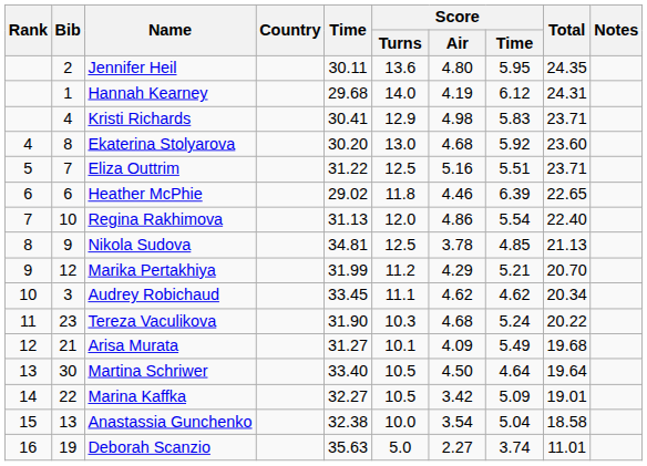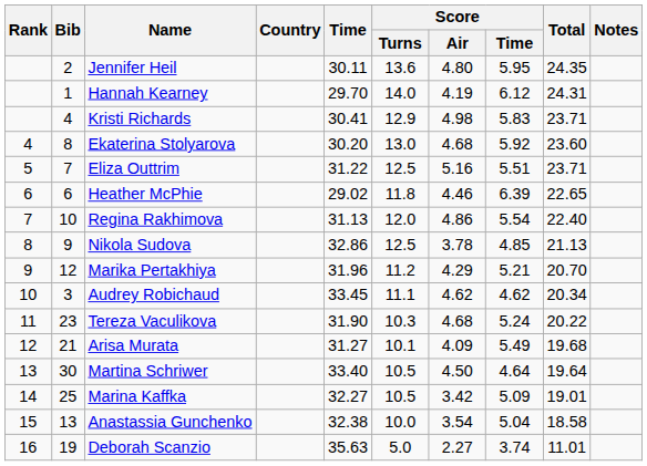 <table class="wikitable sortable" style="text-align:center">
 <tr>
 <th rowspan=2>Rank</th>
 <th rowspan=2>Bib</th>
 <th rowspan=2>Name</th>
 <th rowspan=2>Country</th>
 <th rowspan=2>Time</th>
 <th colspan=3>Score</th>
 <th rowspan=2>Total</th>
 <th rowspan=2>Notes</th>
 </tr>
 <tr>
 <th width=50>Turns</th>
 <th width=50>Air</th>
 <th width=50>Time</th>
 </tr>
 <tr>
 <td></td>
 <td>2</td>
 <td align=left><a href='#'>Jennifer Heil</a></td>
 <td align=left></td>
 <td>30.11</td>
 <td>13.6</td>
 <td>4.80</td>
 <td>5.95</td>
 <td>24.35</td>
 <td></td>
 </tr>
 <tr>
 <td></td>
 <td>1</td>
 <td align=left><a href='#'>Hannah Kearney</a></td>
 <td align=left></td>
-<td>29.68</td>
+<td>29.70</td>
 <td>14.0</td>
 <td>4.19</td>
 <td>6.12</td>
 <td>24.31</td>
 <td></td>
 </tr>
 <tr>
 <td></td>
 <td>4</td>
 <td align=left><a href='#'>Kristi Richards</a></td>
 <td align=left></td>
 <td>30.41</td>
 <td>12.9</td>
 <td>4.98</td>
 <td>5.83</td>
 <td>23.71</td>
 <td></td>
 </tr>
 <tr>
 <td>4</td>
 <td>8</td>
 <td align=left><a href='#'>Ekaterina Stolyarova</a></td>
 <td align=left></td>
 <td>30.20</td>
 <td>13.0</td>
 <td>4.68</td>
 <td>5.92</td>
 <td>23.60</td>
 <td></td>
 </tr>
 <tr>
 <td>5</td>
 <td>7</td>
 <td align=left><a href='#'>Eliza Outtrim</a></td>
 <td align=left></td>
 <td>31.22</td>
 <td>12.5</td>
 <td>5.16</td>
 <td>5.51</td>
 <td>23.71</td>
 <td></td>
 </tr>
 <tr>
 <td>6</td>
 <td>6</td>
 <td align=left><a href='#'>Heather McPhie</a></td>
 <td align=left></td>
 <td>29.02</td>
 <td>11.8</td>
 <td>4.46</td>
 <td>6.39</td>
 <td>22.65</td>
 <td></td>
 </tr>
 <tr>
 <td>7</td>
 <td>10</td>
 <td align=left><a href='#'>Regina Rakhimova</a></td>
 <td align=left></td>
 <td>31.13</td>
 <td>12.0</td>
 <td>4.86</td>
 <td>5.54</td>
 <td>22.40</td>
 <td></td>
 </tr>
 <tr>
 <td>8</td>
 <td>9</td>
 <td align=left><a href='#'>Nikola Sudova</a></td>
 <td align=left></td>
-<td>34.81</td>
+<td>32.86</td>
 <td>12.5</td>
 <td>3.78</td>
 <td>4.85</td>
 <td>21.13</td>
 <td></td>
 </tr>
 <tr>
 <td>9</td>
 <td>12</td>
 <td align=left><a href='#'>Marika Pertakhiya</a></td>
 <td align=left></td>
-<td>31.99</td>
+<td>31.96</td>
 <td>11.2</td>
 <td>4.29</td>
 <td>5.21</td>
 <td>20.70</td>
 <td></td>
 </tr>
 <tr>
 <td>10</td>
 <td>3</td>
 <td align=left><a href='#'>Audrey Robichaud</a></td>
 <td align=left></td>
 <td>33.45</td>
 <td>11.1</td>
 <td>4.62</td>
 <td>4.62</td>
 <td>20.34</td>
 <td></td>
 </tr>
 <tr>
 <td>11</td>
 <td>23</td>
 <td align=left><a href='#'>Tereza Vaculikova</a></td>
 <td align=left></td>
 <td>31.90</td>
 <td>10.3</td>
 <td>4.68</td>
 <td>5.24</td>
 <td>20.22</td>
 <td></td>
 </tr>
 <tr>
 <td>12</td>
 <td>21</td>
 <td align=left><a href='#'>Arisa Murata</a></td>
 <td align=left></td>
 <td>31.27</td>
 <td>10.1</td>
 <td>4.09</td>
 <td>5.49</td>
 <td>19.68</td>
 <td></td>
 </tr>
 <tr>
 <td>13</td>
 <td>30</td>
 <td align=left><a href='#'>Martina Schriwer</a></td>
 <td align=left></td>
 <td>33.40</td>
 <td>10.5</td>
 <td>4.50</td>
 <td>4.64</td>
 <td>19.64</td>
 <td></td>
 </tr>
 <tr>
 <td>14</td>
-<td>22</td>
+<td>25</td>
 <td align=left><a href='#'>Marina Kaffka</a></td>
 <td align=left></td>
 <td>32.27</td>
 <td>10.5</td>
 <td>3.42</td>
 <td>5.09</td>
 <td>19.01</td>
 <td></td>
 </tr>
 <tr>
 <td>15</td>
 <td>13</td>
 <td align=left><a href='#'>Anastassia Gunchenko</a></td>
 <td align=left></td>
 <td>32.38</td>
 <td>10.0</td>
 <td>3.54</td>
 <td>5.04</td>
 <td>18.58</td>
 <td></td>
 </tr>
 <tr>
 <td>16</td>
 <td>19</td>
 <td align=left><a href='#'>Deborah Scanzio</a></td>
 <td align=left></td>
 <td>35.63</td>
 <td>5.0</td>
 <td>2.27</td>
 <td>3.74</td>
 <td>11.01</td>
 <td></td>
 </tr>
 </table>
